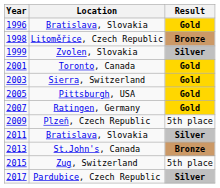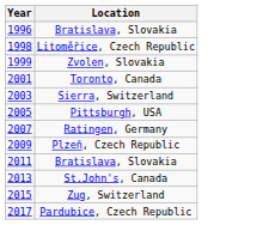 <table class="wikitable" style="text-align:center;">
 <tr>
 <th>Year</th>
 <th>Location</th>
-<th>Result</th>
 </tr>
 <tr>
 <td><a href='#'>1996</a></td>
 <td><a href='#'>Bratislava</a>, Slovakia</td>
-<td bgcolor=gold><strong>Gold</strong></td>
 </tr>
 <tr>
 <td><a href='#'>1998</a></td>
 <td><a href='#'>Litoměřice</a>, Czech Republic</td>
-<td style="background:#c96;"><strong>Bronze</strong></td>
 </tr>
 <tr>
 <td><a href='#'>1999</a></td>
 <td><a href='#'>Zvolen</a>, Slovakia</td>
-<td bgcolor=silver><strong>Silver</strong></td>
 </tr>
 <tr>
 <td><a href='#'>2001</a></td>
 <td><a href='#'>Toronto</a>, Canada</td>
-<td bgcolor=gold><strong>Gold</strong></td>
 </tr>
 <tr>
 <td><a href='#'>2003</a></td>
 <td><a href='#'>Sierra</a>, Switzerland</td>
-<td bgcolor=gold><strong>Gold</strong></td>
 </tr>
 <tr>
 <td><a href='#'>2005</a></td>
 <td><a href='#'>Pittsburgh</a>, USA</td>
-<td bgcolor=gold><strong>Gold</strong></td>
 </tr>
 <tr>
 <td><a href='#'>2007</a></td>
 <td><a href='#'>Ratingen</a>, Germany</td>
-<td bgcolor=gold><strong>Gold</strong></td>
 </tr>
 <tr>
 <td><a href='#'>2009</a></td>
 <td><a href='#'>Plzeň</a>, Czech Republic</td>
-<td>5th place</td>
 </tr>
 <tr>
 <td><a href='#'>2011</a></td>
 <td><a href='#'>Bratislava</a>, Slovakia</td>
-<td bgcolor=silver><strong>Silver</strong></td>
 </tr>
 <tr>
 <td><a href='#'>2013</a></td>
 <td><a href='#'>St.John's</a>, Canada</td>
-<td style="background:#c96;"><strong>Bronze</strong></td>
 </tr>
 <tr>
 <td><a href='#'>2015</a></td>
 <td><a href='#'>Zug</a>, Switzerland</td>
-<td>5th place</td>
 </tr>
 <tr>
 <td><a href='#'>2017</a></td>
 <td><a href='#'>Pardubice</a>, Czech Republic</td>
-<td bgcolor=silver><strong>Silver</strong></td>
 </tr>
 </table>
